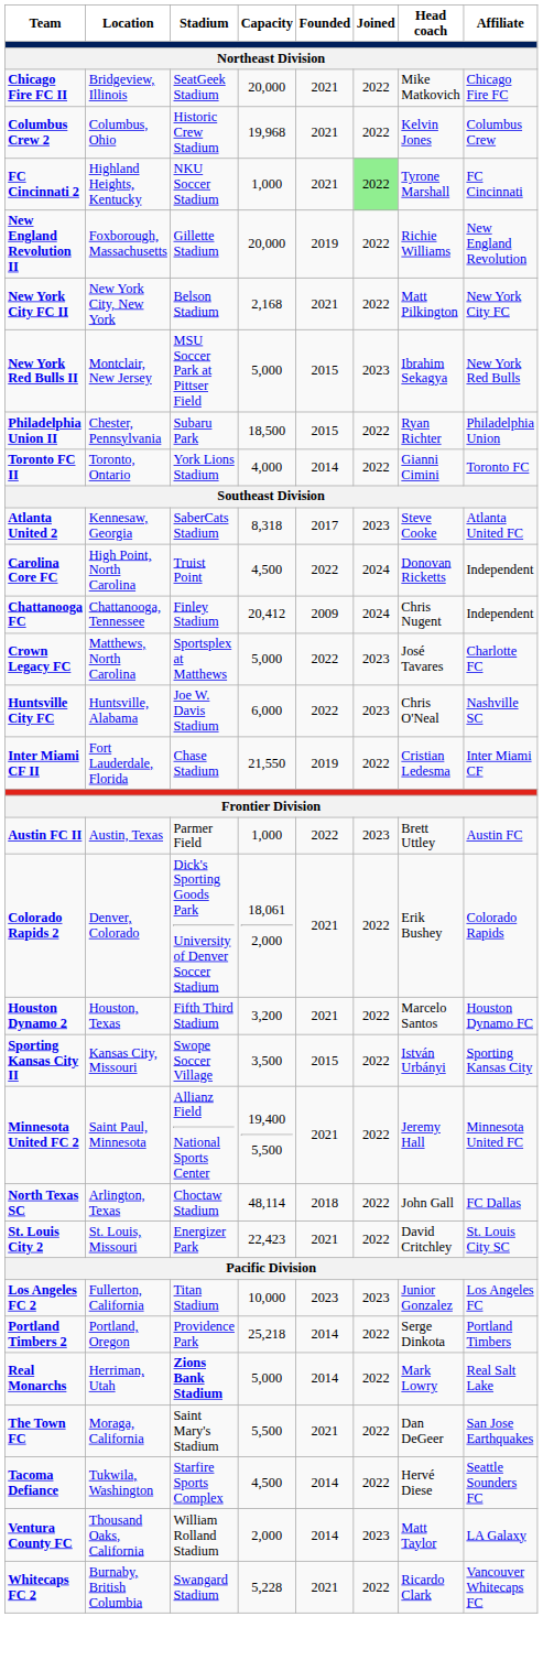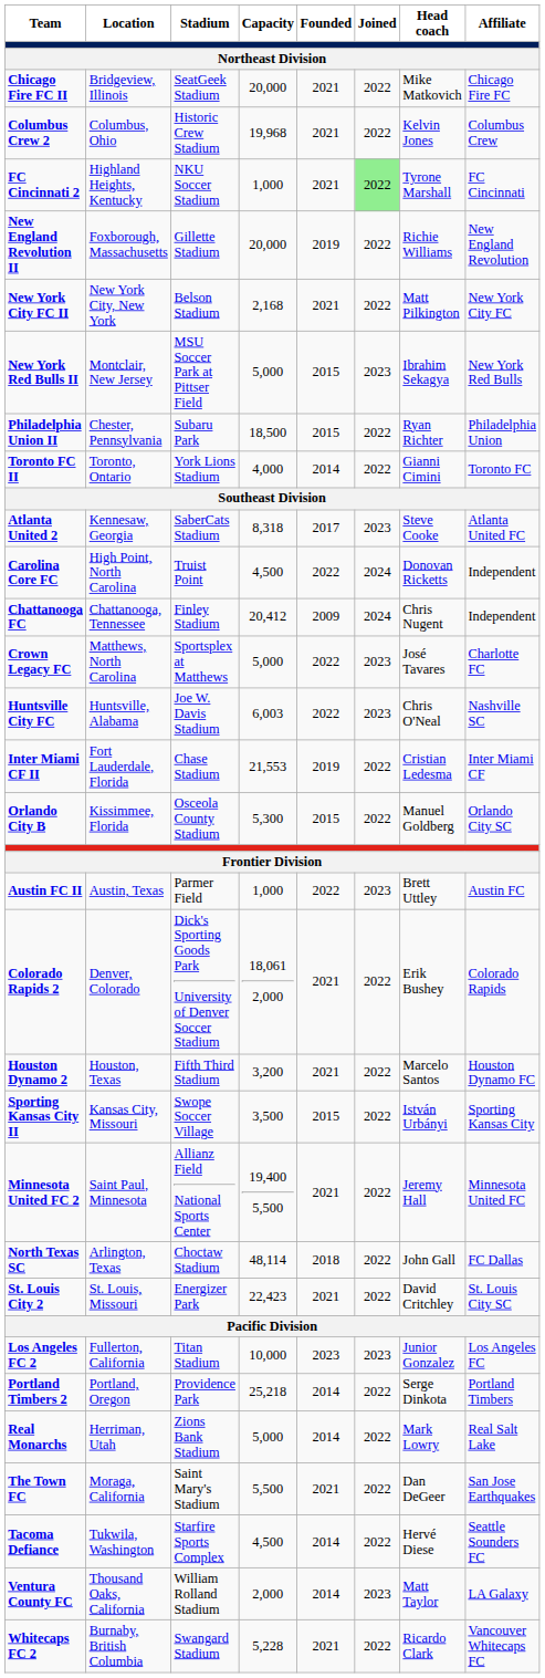 <table class="wikitable sortable">
 <tr>
 <th style="background:white">Team</th>
 <th style="background:white">Location</th>
 <th style="background:white">Stadium</th>
 <th style="background:white">Capacity</th>
 <th style="background:white">Founded</th>
 <th style="background:white">Joined</th>
 <th style="background:white">Head coach</th>
 <th style="background:white">Affiliate</th>
 </tr>
 <tr>
 <th style="background:#001F5B;" colspan="8"></th>
 </tr>
 <tr>
 <th colspan="8">Northeast Division</th>
 </tr>
 <tr>
 <td><strong><a href='#'>Chicago Fire FC II</a></strong></td>
 <td><a href='#'>Bridgeview, Illinois</a></td>
 <td><a href='#'>SeatGeek Stadium</a></td>
 <td align=center>20,000</td>
 <td align=center>2021</td>
 <td align=center>2022</td>
 <td>Mike Matkovich</td>
 <td><a href='#'>Chicago Fire FC</a></td>
 </tr>
 <tr>
 <td><strong><a href='#'>Columbus Crew 2</a></strong></td>
 <td><a href='#'>Columbus, Ohio</a></td>
 <td><a href='#'>Historic Crew Stadium</a></td>
 <td align=center>19,968</td>
 <td align=center>2021</td>
 <td align=center>2022</td>
 <td><a href='#'>Kelvin Jones</a></td>
 <td><a href='#'>Columbus Crew</a></td>
 </tr>
 <tr>
 <td><strong><a href='#'>FC Cincinnati 2</a></strong></td>
 <td><a href='#'>Highland Heights, Kentucky</a></td>
 <td><a href='#'>NKU Soccer Stadium</a></td>
 <td align=center>1,000</td>
 <td align=center>2021</td>
 <td align=center style="background: lightgreen;">2022</td>
 <td><a href='#'>Tyrone Marshall</a></td>
 <td><a href='#'>FC Cincinnati</a></td>
 </tr>
 <tr>
 <td><strong><a href='#'>New England Revolution II</a></strong></td>
 <td><a href='#'>Foxborough, Massachusetts</a></td>
 <td><a href='#'>Gillette Stadium</a></td>
 <td align=center>20,000</td>
 <td align=center>2019</td>
 <td align=center>2022</td>
 <td><a href='#'>Richie Williams</a></td>
 <td><a href='#'>New England Revolution</a></td>
 </tr>
 <tr>
 <td><strong><a href='#'>New York City FC II</a></strong></td>
 <td><a href='#'>New York City, New York</a></td>
 <td><a href='#'>Belson Stadium</a></td>
 <td align=center>2,168</td>
 <td align=center>2021</td>
 <td align=center>2022</td>
 <td><a href='#'>Matt Pilkington</a></td>
 <td><a href='#'>New York City FC</a></td>
 </tr>
 <tr>
 <td><strong><a href='#'>New York Red Bulls II</a></strong></td>
 <td><a href='#'>Montclair, New Jersey</a></td>
 <td><a href='#'>MSU Soccer Park at Pittser Field</a></td>
 <td align=center>5,000</td>
 <td align=center>2015</td>
 <td align=center>2023</td>
 <td><a href='#'>Ibrahim Sekagya</a></td>
 <td><a href='#'>New York Red Bulls</a></td>
 </tr>
 <tr>
 <td><strong><a href='#'>Philadelphia Union II</a></strong></td>
 <td><a href='#'>Chester, Pennsylvania</a></td>
 <td><a href='#'>Subaru Park</a></td>
 <td align=center>18,500</td>
 <td align=center>2015</td>
 <td align=center>2022</td>
 <td><a href='#'>Ryan Richter</a></td>
 <td><a href='#'>Philadelphia Union</a></td>
 </tr>
 <tr>
 <td><strong><a href='#'>Toronto FC II</a></strong></td>
 <td><a href='#'>Toronto, Ontario</a></td>
 <td><a href='#'>York Lions Stadium</a></td>
 <td align=center>4,000</td>
 <td align=center>2014</td>
 <td align=center>2022</td>
 <td><a href='#'>Gianni Cimini</a></td>
 <td><a href='#'>Toronto FC</a></td>
 </tr>
 <tr>
 <th colspan="8">Southeast Division</th>
 </tr>
 <tr>
 <td><strong><a href='#'>Atlanta United 2</a></strong></td>
 <td><a href='#'>Kennesaw, Georgia</a></td>
 <td><a href='#'>SaberCats Stadium</a></td>
 <td align=center>8,318</td>
 <td align=center>2017</td>
 <td align=center>2023</td>
 <td><a href='#'>Steve Cooke</a></td>
 <td><a href='#'>Atlanta United FC</a></td>
 </tr>
 <tr>
 <td><strong><a href='#'>Carolina Core FC</a></strong></td>
 <td><a href='#'>High Point, North Carolina</a></td>
 <td><a href='#'>Truist Point</a></td>
 <td align=center>4,500</td>
 <td align=center>2022</td>
 <td align=center>2024</td>
 <td><a href='#'>Donovan Ricketts</a></td>
 <td>Independent</td>
 </tr>
 <tr>
 <td><strong><a href='#'>Chattanooga FC</a></strong></td>
 <td><a href='#'>Chattanooga, Tennessee</a></td>
 <td><a href='#'>Finley Stadium</a></td>
 <td align=center>20,412</td>
 <td align=center>2009</td>
 <td align=center>2024</td>
 <td>Chris Nugent</td>
 <td>Independent</td>
 </tr>
 <tr>
 <td><strong><a href='#'>Crown Legacy FC</a></strong></td>
 <td><a href='#'>Matthews, North Carolina</a></td>
 <td><a href='#'>Sportsplex at Matthews</a></td>
 <td align=center>5,000</td>
 <td align=center>2022</td>
 <td align=center>2023</td>
 <td>José Tavares</td>
 <td><a href='#'>Charlotte FC</a></td>
 </tr>
 <tr>
 <td><strong><a href='#'>Huntsville City FC</a></strong></td>
 <td><a href='#'>Huntsville, Alabama</a></td>
 <td><a href='#'>Joe W. Davis Stadium</a></td>
-<td align=center>6,000</td>
+<td align=center>6,003</td>
 <td align=center>2022</td>
 <td align=center>2023</td>
 <td>Chris O'Neal</td>
 <td><a href='#'>Nashville SC</a></td>
 </tr>
 <tr>
 <td><strong><a href='#'>Inter Miami CF II</a></strong></td>
 <td><a href='#'>Fort Lauderdale, Florida</a></td>
 <td><a href='#'>Chase Stadium</a></td>
-<td align=center>21,550</td>
+<td align=center>21,553</td>
 <td align=center>2019</td>
 <td align=center>2022</td>
 <td><a href='#'>Cristian Ledesma</a></td>
 <td><a href='#'>Inter Miami CF</a></td>
+</tr>
+<tr>
+<td><strong><a href='#'>Orlando City B</a></strong></td>
+<td><a href='#'>Kissimmee, Florida</a></td>
+<td><a href='#'>Osceola County Stadium</a></td>
+<td align=center>5,300</td>
+<td align=center>2015</td>
+<td align=center>2022</td>
+<td>Manuel Goldberg</td>
+<td><a href='#'>Orlando City SC</a></td>
 </tr>
 <tr>
 <th style="background:#E2231A;" colspan="8"></th>
 </tr>
 <tr>
 <th colspan="8">Frontier Division</th>
 </tr>
 <tr>
 <td><strong><a href='#'>Austin FC II</a></strong></td>
 <td><a href='#'>Austin, Texas</a></td>
 <td>Parmer Field</td>
 <td align=center>1,000</td>
 <td align=center>2022</td>
 <td align=center>2023</td>
 <td>Brett Uttley</td>
 <td><a href='#'>Austin FC</a></td>
 </tr>
 <tr>
 <td><strong><a href='#'>Colorado Rapids 2</a></strong></td>
 <td><a href='#'>Denver, Colorado</a></td>
 <td><a href='#'>Dick's Sporting Goods Park</a> <hr><a href='#'>University of Denver Soccer Stadium</a></td>
 <td align=center>18,061<hr>2,000</td>
 <td align=center>2021</td>
 <td align=center>2022</td>
 <td>Erik Bushey</td>
 <td><a href='#'>Colorado Rapids</a></td>
 </tr>
 <tr>
 <td><strong><a href='#'>Houston Dynamo 2</a></strong></td>
 <td><a href='#'>Houston, Texas</a></td>
 <td><a href='#'>Fifth Third Stadium</a></td>
 <td align=center>3,200</td>
 <td align=center>2021</td>
 <td align=center>2022</td>
 <td>Marcelo Santos</td>
 <td><a href='#'>Houston Dynamo FC</a></td>
 </tr>
 <tr>
 <td><strong><a href='#'>Sporting Kansas City II</a></strong></td>
 <td><a href='#'>Kansas City, Missouri</a></td>
 <td><a href='#'>Swope Soccer Village</a></td>
 <td align="center">3,500</td>
 <td align="center">2015</td>
 <td align="center">2022</td>
 <td><a href='#'>István Urbányi</a></td>
 <td><a href='#'>Sporting Kansas City</a></td>
 </tr>
 <tr>
 <td><strong><a href='#'>Minnesota United FC 2</a></strong></td>
 <td><a href='#'>Saint Paul, Minnesota</a></td>
 <td><a href='#'>Allianz Field</a><hr><a href='#'>National Sports Center</a> </td>
 <td align=center>19,400<hr>5,500</td>
 <td align=center>2021</td>
 <td align=center>2022</td>
 <td><a href='#'>Jeremy Hall</a></td>
 <td><a href='#'>Minnesota United FC</a></td>
 </tr>
 <tr>
 <td><strong><a href='#'>North Texas SC</a></strong></td>
 <td><a href='#'>Arlington, Texas</a></td>
 <td><a href='#'>Choctaw Stadium</a></td>
 <td align=center>48,114</td>
 <td align=center>2018</td>
 <td align=center>2022</td>
 <td>John Gall</td>
 <td><a href='#'>FC Dallas</a></td>
 </tr>
 <tr>
 <td><strong><a href='#'>St. Louis City 2</a> </strong></td>
 <td><a href='#'>St. Louis, Missouri</a></td>
 <td><a href='#'>Energizer Park</a></td>
 <td align=center>22,423</td>
 <td align=center>2021</td>
 <td align=center>2022</td>
 <td>David Critchley</td>
 <td><a href='#'>St. Louis City SC</a></td>
 </tr>
 <tr>
 <th colspan="8">Pacific Division</th>
 </tr>
 <tr>
 <td><strong><a href='#'>Los Angeles FC 2</a></strong></td>
 <td><a href='#'>Fullerton, California</a></td>
 <td><a href='#'>Titan Stadium</a></td>
 <td align=center>10,000</td>
 <td align=center>2023</td>
 <td align=center>2023</td>
 <td><a href='#'>Junior Gonzalez</a></td>
 <td><a href='#'>Los Angeles FC</a></td>
 </tr>
 <tr>
 <td><strong><a href='#'>Portland Timbers 2</a></strong></td>
 <td><a href='#'>Portland, Oregon</a></td>
 <td><a href='#'>Providence Park</a></td>
 <td align=center>25,218</td>
 <td align=center>2014</td>
 <td align=center>2022</td>
 <td>Serge Dinkota</td>
 <td><a href='#'>Portland Timbers</a></td>
 </tr>
 <tr>
 <td><strong><a href='#'>Real Monarchs</a></strong></td>
 <td><a href='#'>Herriman, Utah</a></td>
-<td><strong><a href='#'>Zions Bank Stadium</a></strong></td>
+<td><a href='#'>Zions Bank Stadium</a></td>
 <td align=center>5,000</td>
 <td align=center>2014</td>
 <td align=center>2022</td>
 <td><a href='#'>Mark Lowry</a></td>
 <td><a href='#'>Real Salt Lake</a></td>
 </tr>
 <tr>
 <td><strong><a href='#'>The Town FC</a></strong></td>
 <td><a href='#'>Moraga, California</a></td>
 <td>Saint Mary's Stadium</td>
 <td align=center>5,500</td>
 <td align=center>2021</td>
 <td align=center>2022</td>
 <td>Dan DeGeer</td>
 <td><a href='#'>San Jose Earthquakes</a></td>
 </tr>
 <tr>
 <td><strong><a href='#'>Tacoma Defiance</a></strong></td>
 <td><a href='#'>Tukwila, Washington</a></td>
 <td><a href='#'>Starfire Sports Complex</a></td>
 <td align=center>4,500</td>
 <td align=center>2014</td>
 <td align=center>2022</td>
 <td>Hervé Diese</td>
 <td><a href='#'>Seattle Sounders FC</a></td>
 </tr>
 <tr>
 <td><strong><a href='#'>Ventura County FC</a></strong></td>
 <td><a href='#'>Thousand Oaks, California</a></td>
 <td>William Rolland Stadium</td>
 <td align=center>2,000</td>
 <td align=center>2014</td>
 <td align=center>2023</td>
 <td><a href='#'>Matt Taylor</a></td>
 <td><a href='#'>LA Galaxy</a></td>
 </tr>
 <tr>
 <td><strong><a href='#'>Whitecaps FC 2</a></strong></td>
 <td><a href='#'>Burnaby, British Columbia</a></td>
 <td><a href='#'>Swangard Stadium</a></td>
 <td align=center>5,228</td>
 <td align=center>2021</td>
 <td align=center>2022</td>
 <td><a href='#'>Ricardo Clark</a></td>
 <td><a href='#'>Vancouver Whitecaps FC</a></td>
 </tr>
 </table>
